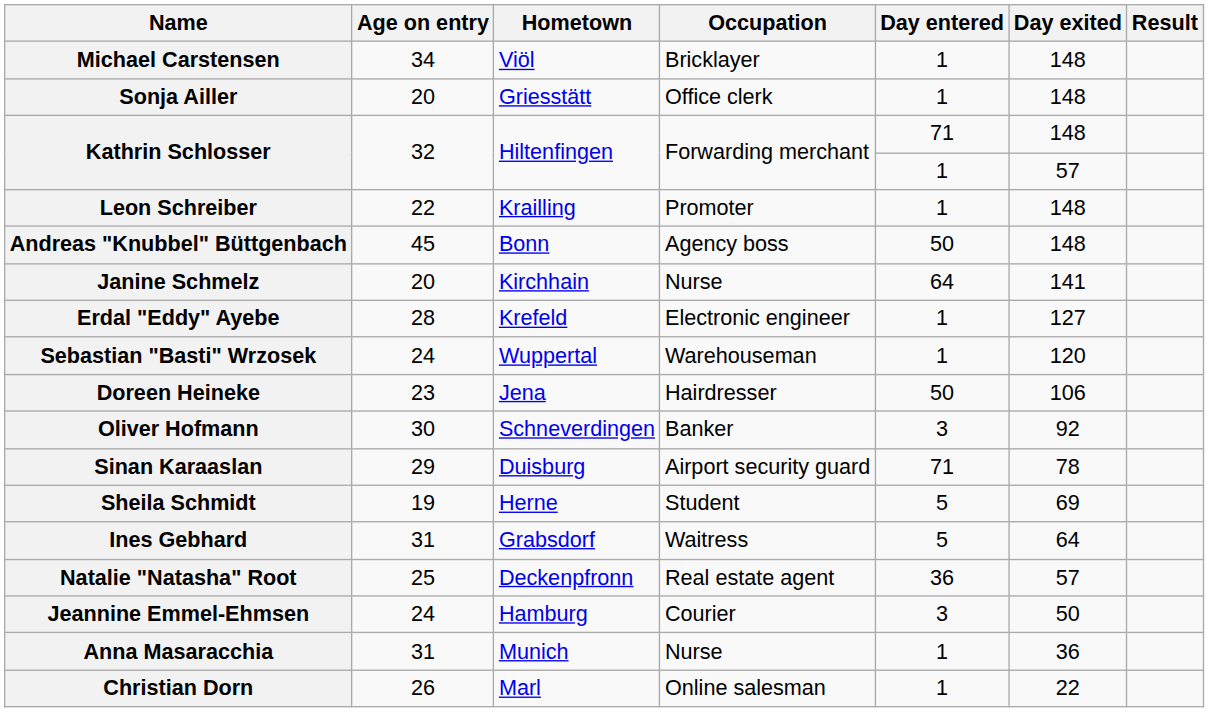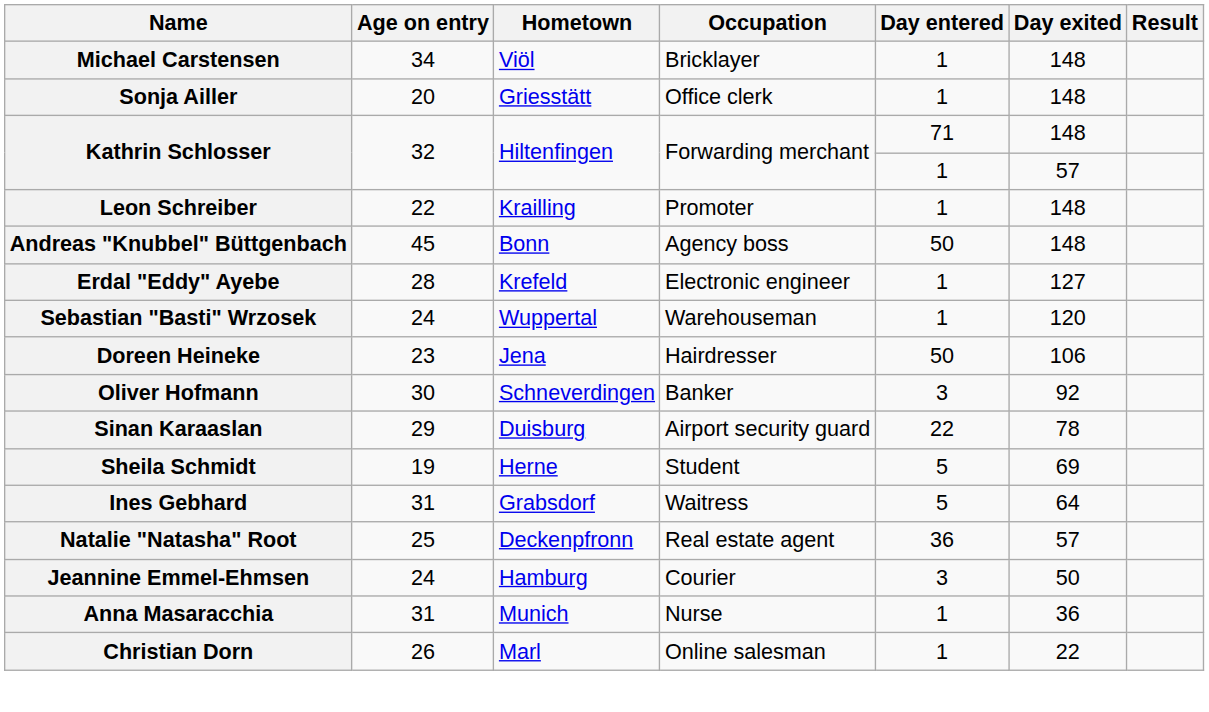 <table class="wikitable sortable" style="text-align:left; line-height:20px; width:auto;">
 <tr>
 <th scope="col">Name</th>
 <th scope="col">Age on entry</th>
 <th scope="col">Hometown</th>
 <th scope="col">Occupation</th>
 <th scope="col">Day entered</th>
 <th scope="col">Day exited</th>
 <th scope="col">Result</th>
 </tr>
 <tr>
 <th scope="row">Michael Carstensen</th>
 <td align="center">34</td>
 <td><a href='#'>Viöl</a></td>
 <td>Bricklayer</td>
 <td align="center">1</td>
 <td align="center">148</td>
 <td></td>
 </tr>
 <tr>
 <th scope="row">Sonja Ailler</th>
 <td align="center">20</td>
 <td><a href='#'>Griesstätt</a></td>
 <td>Office clerk</td>
 <td align="center">1</td>
 <td align="center">148</td>
 <td></td>
 </tr>
 <tr>
 <th rowspan="2">Kathrin Schlosser</th>
 <td rowspan="2" align="center">32</td>
 <td rowspan="2"><a href='#'>Hiltenfingen</a></td>
 <td rowspan="2">Forwarding merchant</td>
 <td align="center">71</td>
 <td align="center">148</td>
 <td></td>
 </tr>
 <tr>
 <td align="center">1</td>
 <td align="center">57</td>
 <td></td>
 </tr>
 <tr>
 <th scope="row">Leon Schreiber</th>
 <td align="center">22</td>
 <td><a href='#'>Krailling</a></td>
 <td>Promoter</td>
 <td align="center">1</td>
 <td align="center">148</td>
 <td></td>
 </tr>
 <tr>
 <th scope="row">Andreas "Knubbel" Büttgenbach</th>
 <td align="center">45</td>
 <td><a href='#'>Bonn</a></td>
 <td>Agency boss</td>
 <td align="center">50</td>
 <td align="center">148</td>
 <td></td>
 </tr>
 <tr>
-<th scope="row">Janine Schmelz</th>
-<td align="center">20</td>
-<td><a href='#'>Kirchhain</a></td>
-<td>Nurse</td>
-<td align="center">64</td>
-<td align="center">141</td>
-<td></td>
-</tr>
-<tr>
 <th scope="row">Erdal "Eddy" Ayebe</th>
 <td align="center">28</td>
 <td><a href='#'>Krefeld</a></td>
 <td>Electronic engineer</td>
 <td align="center">1</td>
 <td align="center">127</td>
 <td></td>
 </tr>
 <tr>
 <th scope="row">Sebastian "Basti" Wrzosek</th>
 <td align="center">24</td>
 <td><a href='#'>Wuppertal</a></td>
 <td>Warehouseman</td>
 <td align="center">1</td>
 <td align="center">120</td>
 <td></td>
 </tr>
 <tr>
 <th scope="row">Doreen Heineke</th>
 <td align="center">23</td>
 <td><a href='#'>Jena</a></td>
 <td>Hairdresser</td>
 <td align="center">50</td>
 <td align="center">106</td>
 <td></td>
 </tr>
 <tr>
 <th scope="row">Oliver Hofmann</th>
 <td align="center">30</td>
 <td><a href='#'>Schneverdingen</a></td>
 <td>Banker</td>
 <td align="center">3</td>
 <td align="center">92</td>
 <td></td>
 </tr>
 <tr>
 <th scope="row">Sinan Karaaslan</th>
 <td align="center">29</td>
 <td><a href='#'>Duisburg</a></td>
 <td>Airport security guard</td>
-<td align="center">71</td>
+<td align="center">22</td>
 <td align="center">78</td>
 <td></td>
 </tr>
 <tr>
 <th scope="row">Sheila Schmidt</th>
 <td align="center">19</td>
 <td><a href='#'>Herne</a></td>
 <td>Student</td>
 <td align="center">5</td>
 <td align="center">69</td>
 <td></td>
 </tr>
 <tr>
 <th scope="row">Ines Gebhard</th>
 <td align="center">31</td>
 <td><a href='#'>Grabsdorf</a></td>
 <td>Waitress</td>
 <td align="center">5</td>
 <td align="center">64</td>
 <td></td>
 </tr>
 <tr>
 <th scope="row">Natalie "Natasha" Root</th>
 <td align="center">25</td>
 <td><a href='#'>Deckenpfronn</a></td>
 <td>Real estate agent</td>
 <td align="center">36</td>
 <td align="center">57</td>
 <td></td>
 </tr>
 <tr>
 <th scope="row">Jeannine Emmel-Ehmsen</th>
 <td align="center">24</td>
 <td><a href='#'>Hamburg</a></td>
 <td>Courier</td>
 <td align="center">3</td>
 <td align="center">50</td>
 <td></td>
 </tr>
 <tr>
 <th scope="row">Anna Masaracchia</th>
 <td align="center">31</td>
 <td><a href='#'>Munich</a></td>
 <td>Nurse</td>
 <td align="center">1</td>
 <td align="center">36</td>
 <td></td>
 </tr>
 <tr>
 <th scope="row">Christian Dorn</th>
 <td align="center">26</td>
 <td><a href='#'>Marl</a></td>
 <td>Online salesman</td>
 <td align="center">1</td>
 <td align="center">22</td>
 <td></td>
 </tr>
 </table>
